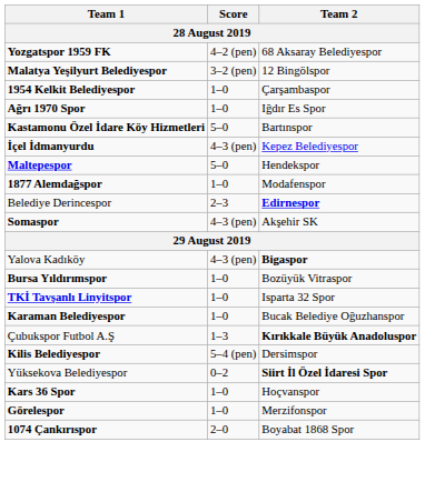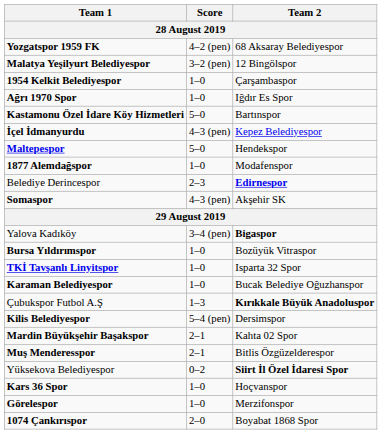 <table class="wikitable">
 <tr>
 <th>Team 1</th>
 <th>Score</th>
 <th>Team 2</th>
 </tr>
 <tr>
 <th colspan="3">28 August 2019</th>
 </tr>
 <tr>
 <td><strong>Yozgatspor 1959 FK</strong></td>
 <td>4–2 (pen)</td>
 <td>68 Aksaray Belediyespor</td>
 </tr>
 <tr>
 <td><strong>Malatya Yeşilyurt Belediyespor</strong></td>
 <td>3–2 (pen)</td>
 <td>12 Bingölspor</td>
 </tr>
 <tr>
 <td><strong>1954 Kelkit Belediyespor</strong></td>
 <td>1–0</td>
 <td>Çarşambaspor</td>
 </tr>
 <tr>
 <td><strong>Ağrı 1970 Spor</strong></td>
 <td>1–0</td>
 <td>Iğdır Es Spor</td>
 </tr>
 <tr>
 <td><strong>Kastamonu Özel İdare Köy Hizmetleri</strong></td>
 <td>5–0</td>
 <td>Bartınspor</td>
 </tr>
 <tr>
 <td><strong>İçel İdmanyurdu</strong></td>
 <td>4–3 (pen)</td>
 <td><a href='#'>Kepez Belediyespor</a></td>
 </tr>
 <tr>
 <td><strong><a href='#'>Maltepespor</a></strong></td>
 <td>5–0</td>
 <td>Hendekspor</td>
 </tr>
 <tr>
 <td><strong>1877 Alemdağspor</strong></td>
 <td>1–0</td>
 <td>Modafenspor</td>
 </tr>
 <tr>
 <td>Belediye Derincespor</td>
 <td>2–3</td>
 <td><strong><a href='#'>Edirnespor</a></strong></td>
 </tr>
 <tr>
 <td><strong>Somaspor</strong></td>
 <td>4–3 (pen)</td>
 <td>Akşehir SK</td>
 </tr>
 <tr>
 <th colspan="3">29 August 2019</th>
 </tr>
 <tr>
 <td>Yalova Kadıköy</td>
-<td>4–3 (pen)</td>
+<td>3–4 (pen)</td>
 <td><strong>Bigaspor</strong></td>
 </tr>
 <tr>
 <td><strong>Bursa Yıldırımspor</strong></td>
 <td>1–0</td>
 <td>Bozüyük Vitraspor</td>
 </tr>
 <tr>
 <td><strong><a href='#'>TKİ Tavşanlı Linyitspor</a></strong></td>
 <td>1–0</td>
 <td>Isparta 32 Spor</td>
 </tr>
 <tr>
 <td><strong>Karaman Belediyespor</strong></td>
 <td>1–0</td>
 <td>Bucak Belediye Oğuzhanspor</td>
 </tr>
 <tr>
 <td>Çubukspor Futbol A.Ş</td>
 <td>1–3</td>
 <td><strong>Kırıkkale Büyük Anadoluspor</strong></td>
 </tr>
 <tr>
 <td><strong>Kilis Belediyespor</strong></td>
 <td>5–4 (pen)</td>
 <td>Dersimspor</td>
 </tr>
 <tr>
+<td><strong>Mardin Büyükşehir Başakspor</strong></td>
+<td>2–1</td>
+<td>Kahta 02 Spor</td>
+</tr>
+<tr>
+<td><strong>Muş Menderesspor</strong></td>
+<td>2–1</td>
+<td>Bitlis Özgüzelderespor</td>
+</tr>
+<tr>
 <td>Yüksekova Belediyespor</td>
 <td>0–2</td>
 <td><strong>Siirt İl Özel İdaresi Spor</strong></td>
 </tr>
 <tr>
 <td><strong>Kars 36 Spor</strong></td>
 <td>1–0</td>
 <td>Hoçvanspor</td>
 </tr>
 <tr>
 <td><strong>Görelespor</strong></td>
 <td>1–0</td>
 <td>Merzifonspor</td>
 </tr>
 <tr>
 <td><strong>1074 Çankırıspor</strong></td>
 <td>2–0</td>
 <td>Boyabat 1868 Spor</td>
 </tr>
 </table>
